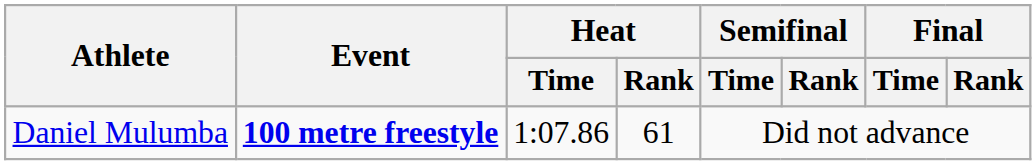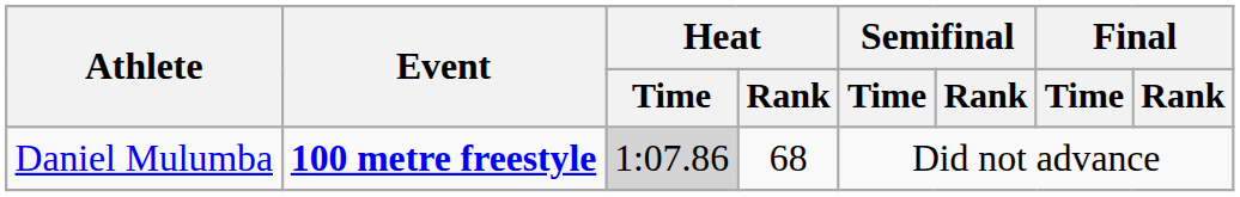 <table class=wikitable style="font-size:90%">
 <tr>
 <th rowspan="2">Athlete</th>
 <th rowspan="2">Event</th>
 <th colspan="2">Heat</th>
 <th colspan="2">Semifinal</th>
 <th colspan="2">Final</th>
 </tr>
 <tr style="font-size:95%">
 <th>Time</th>
 <th>Rank</th>
 <th>Time</th>
 <th>Rank</th>
 <th>Time</th>
 <th>Rank</th>
 </tr>
 <tr align=center>
 <td style="text-align:left;"><a href='#'>Daniel Mulumba</a></td>
 <td align=left><strong><a href='#'>100 metre freestyle</a></strong></td>
-<td align=center>1:07.86</td>
-<td align=center>61</td>
+<td align=center style="background: lightgrey;">1:07.86</td>
+<td align=center>68</td>
 <td colspan="4" style="text-align:center;">Did not advance</td>
 </tr>
 </table>
